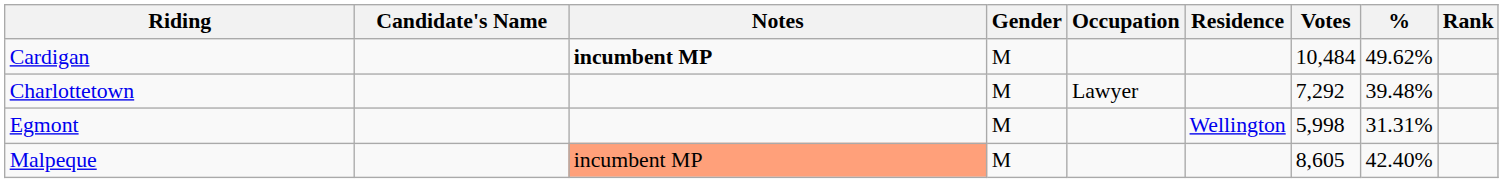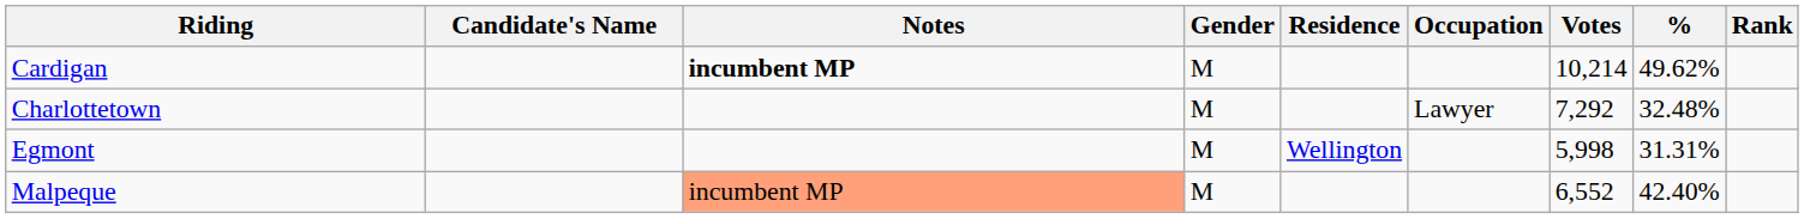 <table class="wikitable sortable">
 <tr>
 <th style="width:250px;">Riding<br></th>
 <th style="width:150px;">Candidate's Name</th>
 <th style="width:300px;">Notes</th>
 <th>Gender</th>
+<th>Residence</th>
 <th>Occupation</th>
-<th>Residence</th>
 <th>Votes</th>
 <th>%</th>
 <th>Rank</th>
 </tr>
 <tr>
 <td><a href='#'>Cardigan</a></td>
 <td></td>
 <td><strong>incumbent MP</strong></td>
 <td>M</td>
 <td></td>
 <td></td>
-<td>10,484</td>
+<td>10,214</td>
 <td>49.62%</td>
 <td></td>
 </tr>
 <tr>
 <td><a href='#'>Charlottetown</a></td>
 <td></td>
 <td></td>
 <td>M</td>
+<td></td>
 <td>Lawyer</td>
-<td></td>
 <td>7,292</td>
-<td>39.48%</td>
+<td>32.48%</td>
 <td></td>
 </tr>
 <tr>
 <td><a href='#'>Egmont</a></td>
 <td></td>
 <td></td>
 <td>M</td>
+<td><a href='#'>Wellington</a></td>
 <td></td>
-<td><a href='#'>Wellington</a></td>
 <td>5,998</td>
 <td>31.31%</td>
 <td></td>
 </tr>
 <tr>
 <td><a href='#'>Malpeque</a></td>
 <td></td>
 <td style="background: lightsalmon;">incumbent MP</td>
 <td>M</td>
 <td></td>
 <td></td>
-<td>8,605</td>
+<td>6,552</td>
 <td>42.40%</td>
 <td></td>
 </tr>
 </table>
